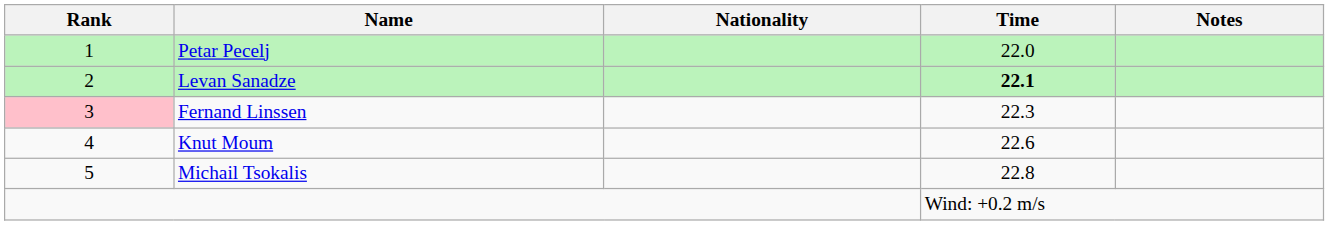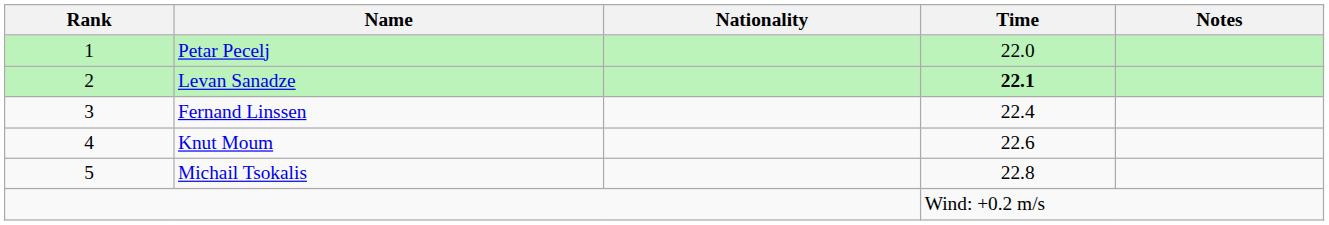 <table class="wikitable sortable" style="text-align:center;width: 55%">
 <tr>
 <th>Rank</th>
 <th>Name</th>
 <th>Nationality</th>
 <th>Time</th>
 <th>Notes</th>
 </tr>
 <tr bgcolor=bbf3bb>
 <td>1</td>
 <td align=left><a href='#'>Petar Pecelj</a></td>
 <td align=left></td>
 <td>22.0</td>
 <td></td>
 </tr>
 <tr bgcolor=bbf3bb>
 <td>2</td>
 <td align=left><a href='#'>Levan Sanadze</a></td>
 <td align=left></td>
 <td><strong>22.1</strong></td>
 <td></td>
 </tr>
 <tr>
-<td style="background: pink;">3</td>
+<td>3</td>
 <td align=left><a href='#'>Fernand Linssen</a></td>
 <td align=left></td>
-<td>22.3</td>
+<td>22.4</td>
 <td></td>
 </tr>
 <tr>
 <td>4</td>
 <td align=left><a href='#'>Knut Moum</a></td>
 <td align=left></td>
 <td>22.6</td>
 <td></td>
 </tr>
 <tr>
 <td>5</td>
 <td align=left><a href='#'>Michail Tsokalis</a></td>
 <td align=left></td>
 <td>22.8</td>
 <td></td>
 </tr>
 <tr class="sortbottom">
 <td colspan="3"></td>
 <td colspan="2" style="text-align:left;">Wind: +0.2 m/s</td>
 </tr>
 </table>
